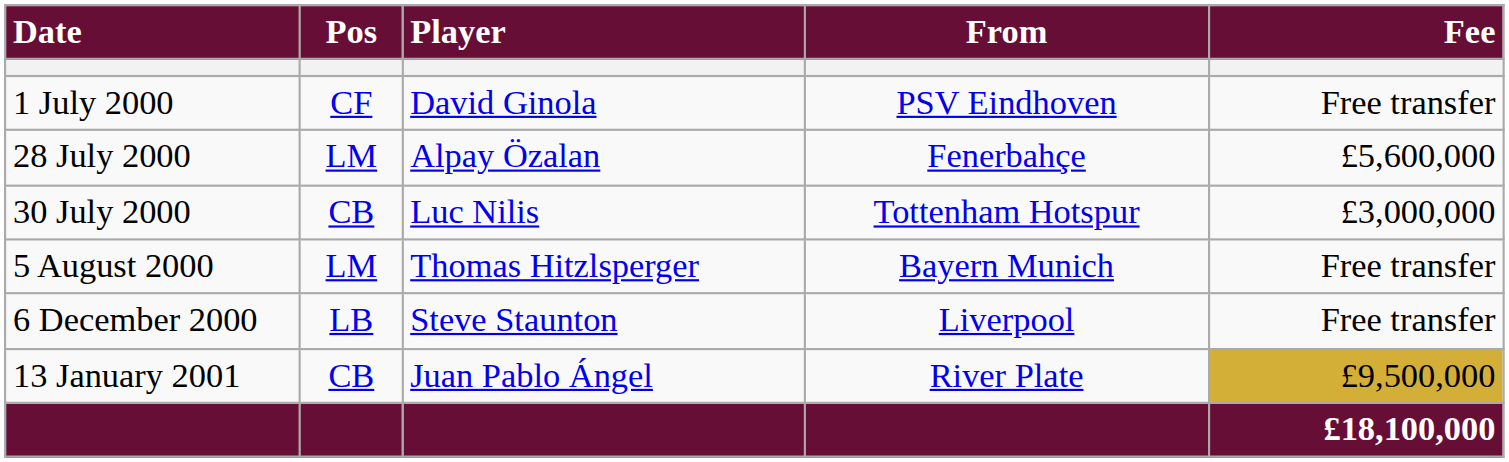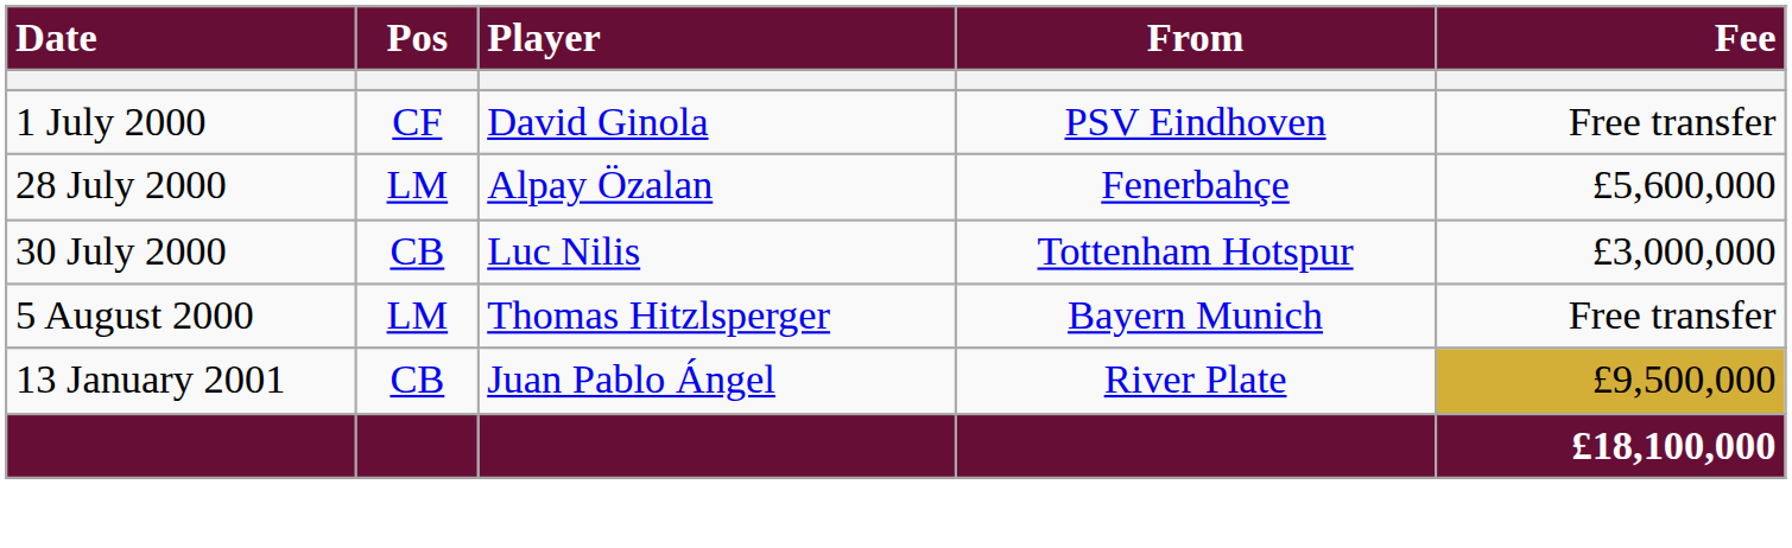 <table class="wikitable">
 <tr>
 <th style="background:#670E36; color:#ffffff; text-align:left; width:130px">Date</th>
 <th style="background:#670E36; color:#ffffff; text-align:center; width:40px">Pos</th>
 <th style="background:#670E36; color:#ffffff; text-align:left; width:180px">Player</th>
 <th style="background:#670E36; color:#ffffff; text-align:center; width:180px">From</th>
 <th style="background:#670E36; color:#ffffff; text-align:right; width:130px">Fee</th>
 </tr>
 <tr>
 <th></th>
 <th></th>
 <th></th>
 <th></th>
 <th></th>
 </tr>
 <tr>
 <td>1 July 2000</td>
 <td style="text-align:center;"><a href='#'>CF</a></td>
 <td> <a href='#'>David Ginola</a></td>
 <td style="text-align:center;"> <a href='#'>PSV Eindhoven</a></td>
 <td style="text-align:right;">Free transfer</td>
 </tr>
 <tr>
 <td>28 July 2000</td>
 <td style="text-align:center;"><a href='#'>LM</a></td>
 <td> <a href='#'>Alpay Özalan</a></td>
 <td style="text-align:center;"> <a href='#'>Fenerbahçe</a></td>
 <td style="text-align:right;">£5,600,000</td>
 </tr>
 <tr>
 <td>30 July 2000</td>
 <td style="text-align:center;"><a href='#'>CB</a></td>
 <td> <a href='#'>Luc Nilis</a></td>
 <td style="text-align:center;"><a href='#'>Tottenham Hotspur</a></td>
 <td style="text-align:right;">£3,000,000</td>
 </tr>
 <tr>
 <td>5 August 2000</td>
 <td style="text-align:center;"><a href='#'>LM</a></td>
 <td> <a href='#'>Thomas Hitzlsperger</a></td>
 <td style="text-align:center;"> <a href='#'>Bayern Munich</a></td>
 <td style="text-align:right;">Free transfer</td>
 </tr>
 <tr>
-<td>6 December 2000</td>
-<td style="text-align:center;"><a href='#'>LB</a></td>
-<td> <a href='#'>Steve Staunton</a></td>
-<td style="text-align:center;"><a href='#'>Liverpool</a></td>
-<td style="text-align:right;">Free transfer</td>
-</tr>
-<tr>
 <td>13 January 2001</td>
 <td style="text-align:center;"><a href='#'>CB</a></td>
 <td> <a href='#'>Juan Pablo Ángel</a></td>
 <td style="text-align:center;"> <a href='#'>River Plate</a></td>
 <td style="text-align:right; background-color:#D4AF37">£9,500,000</td>
 </tr>
 <tr>
 <th style="background:#670E36;"></th>
 <th style="background:#670E36;"></th>
 <th style="background:#670E36;"></th>
 <th style="background:#670E36;"></th>
 <th style="background:#670E36; color:#ffffff; text-align:right;"><strong>£18,100,000</strong></th>
 </tr>
 </table>
